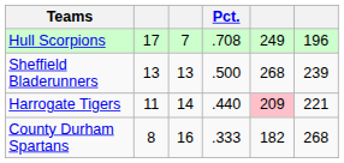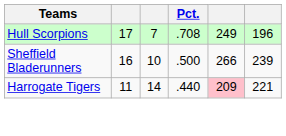 <table class="wikitable sortable" width="57%" style="text-align:center;">
 <tr>
 <th width="22%">Teams</th>
 <th width="7%"></th>
 <th width="7%"></th>
 <th width="8%"><a href='#'>Pct.</a></th>
 <th width="8%"></th>
 <th width="8%"></th>
 </tr>
 <tr bgcolor=ccffcc>
 <td align=left><a href='#'>Hull Scorpions</a></td>
 <td>17</td>
 <td>7</td>
 <td>.708</td>
 <td>249</td>
 <td>196</td>
 </tr>
 <tr>
 <td align=left><a href='#'>Sheffield Bladerunners</a></td>
-<td>13</td>
-<td>13</td>
+<td>16</td>
+<td>10</td>
 <td>.500</td>
-<td>268</td>
+<td>266</td>
 <td>239</td>
 </tr>
 <tr>
 <td align=left><a href='#'>Harrogate Tigers</a></td>
 <td>11</td>
 <td>14</td>
 <td>.440</td>
 <td style="background: pink;">209</td>
 <td>221</td>
 </tr>
-<tr>
-<td align=left><a href='#'>County Durham Spartans</a></td>
-<td>8</td>
-<td>16</td>
-<td>.333</td>
-<td>182</td>
-<td>268</td>
-</tr>
 </table>
